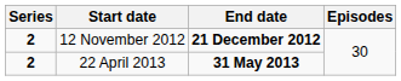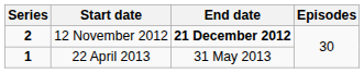 <table class="wikitable" style="text-align:center;">
 <tr>
 <th>Series</th>
 <th>Start date</th>
 <th>End date</th>
 <th>Episodes</th>
 </tr>
 <tr>
 <td><strong>2</strong></td>
 <td>12 November 2012</td>
 <td><strong>21 December 2012</strong></td>
 <td rowspan="2">30</td>
 </tr>
 <tr>
-<td><strong>2</strong></td>
+<td><strong>1</strong></td>
 <td>22 April 2013</td>
-<td><strong>31 May 2013</strong></td>
+<td>31 May 2013</td>
 </tr>
 </table>
